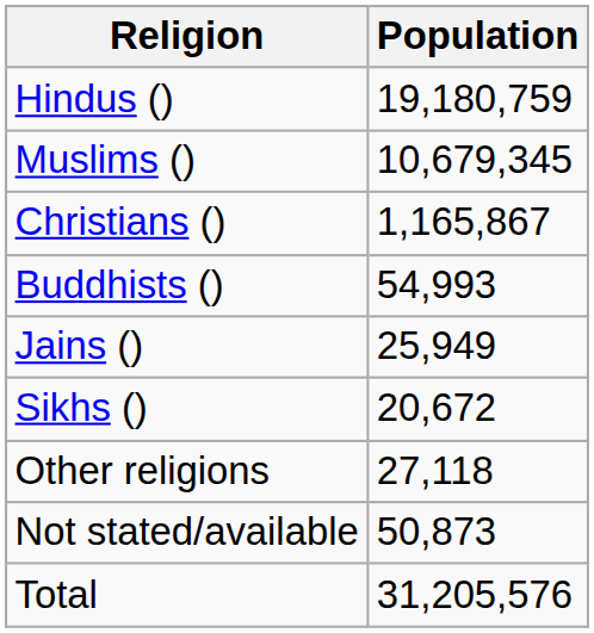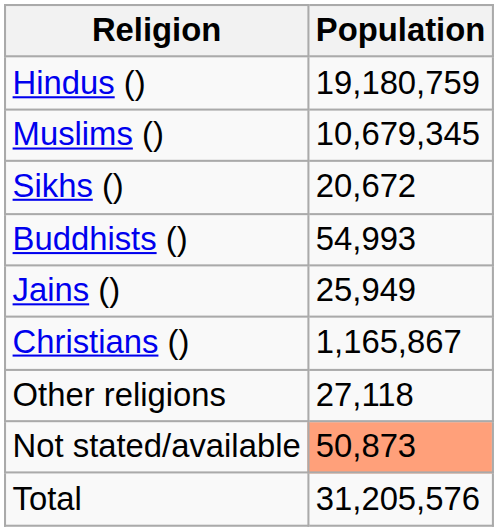 <table class="wikitable">
 <tr>
 <th>Religion</th>
 <th>Population</th>
 </tr>
 <tr>
 <td><a href='#'>Hindus</a> ()</td>
 <td>19,180,759</td>
 </tr>
 <tr>
 <td><a href='#'>Muslims</a> ()</td>
 <td>10,679,345</td>
 </tr>
 <tr>
-<td><a href='#'>Christians</a> ()</td>
-<td>1,165,867</td>
+<td><a href='#'>Sikhs</a> ()</td>
+<td>20,672</td>
 </tr>
 <tr>
 <td><a href='#'>Buddhists</a> ()</td>
 <td>54,993</td>
 </tr>
 <tr>
 <td><a href='#'>Jains</a> ()</td>
 <td>25,949</td>
 </tr>
 <tr>
-<td><a href='#'>Sikhs</a> ()</td>
-<td>20,672</td>
+<td><a href='#'>Christians</a> ()</td>
+<td>1,165,867</td>
 </tr>
 <tr>
 <td>Other religions</td>
 <td>27,118</td>
 </tr>
 <tr>
 <td>Not stated/available</td>
-<td>50,873</td>
+<td style="background: lightsalmon;">50,873</td>
 </tr>
 <tr>
 <td>Total</td>
 <td>31,205,576</td>
 </tr>
 </table>
